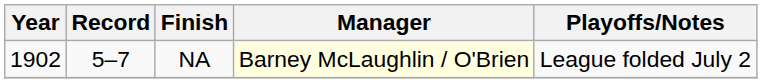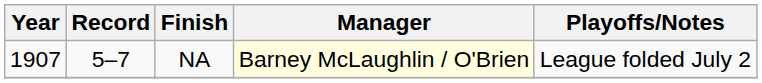 <table class="wikitable" style="text-align:center">
 <tr>
 <th>Year</th>
 <th>Record</th>
 <th>Finish</th>
 <th>Manager</th>
 <th>Playoffs/Notes</th>
 </tr>
 <tr>
-<td>1902</td>
+<td>1907</td>
 <td>5–7</td>
 <td>NA</td>
 <td style="background: lightyellow;">Barney McLaughlin / O'Brien</td>
 <td>League folded July 2</td>
 </tr>
 <tr>
 </tr>
 </table>
